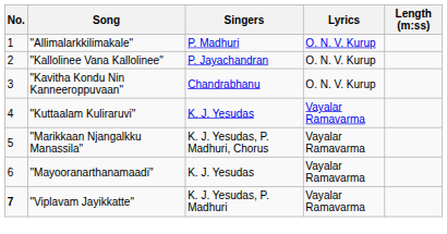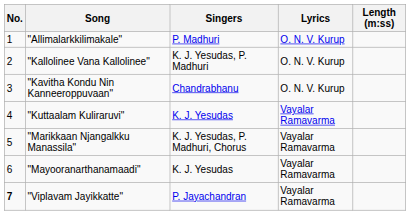 <table class="wikitable" style="font-size:95%;">
 <tr>
 <th>No.</th>
 <th>Song</th>
 <th>Singers</th>
 <th>Lyrics</th>
 <th>Length (m:ss)</th>
 </tr>
 <tr>
 <td>1</td>
 <td>"Allimalarkkilimakale"</td>
 <td><a href='#'>P. Madhuri</a></td>
 <td><a href='#'>O. N. V. Kurup</a></td>
 <td></td>
 </tr>
 <tr>
 <td>2</td>
 <td>"Kallolinee Vana Kallolinee"</td>
-<td><a href='#'>P. Jayachandran</a></td>
+<td>K. J. Yesudas, P. Madhuri</td>
 <td>O. N. V. Kurup</td>
 <td></td>
 </tr>
 <tr>
 <td>3</td>
 <td>"Kavitha Kondu Nin Kanneeroppuvaan"</td>
 <td><a href='#'>Chandrabhanu</a></td>
 <td>O. N. V. Kurup</td>
 <td></td>
 </tr>
 <tr>
 <td>4</td>
 <td>"Kuttaalam Kuliraruvi"</td>
 <td><a href='#'>K. J. Yesudas</a></td>
 <td><a href='#'>Vayalar Ramavarma</a></td>
 <td></td>
 </tr>
 <tr>
 <td>5</td>
 <td>"Marikkaan Njangalkku Manassila"</td>
 <td>K. J. Yesudas, P. Madhuri, Chorus</td>
 <td>Vayalar Ramavarma</td>
 <td></td>
 </tr>
 <tr>
 <td>6</td>
 <td>"Mayooranarthanamaadi"</td>
 <td>K. J. Yesudas</td>
 <td>Vayalar Ramavarma</td>
 <td></td>
 </tr>
 <tr>
 <td><strong>7</strong></td>
 <td>"Viplavam Jayikkatte"</td>
-<td>K. J. Yesudas, P. Madhuri</td>
+<td><a href='#'>P. Jayachandran</a></td>
 <td>Vayalar Ramavarma</td>
 <td></td>
 </tr>
 </table>
